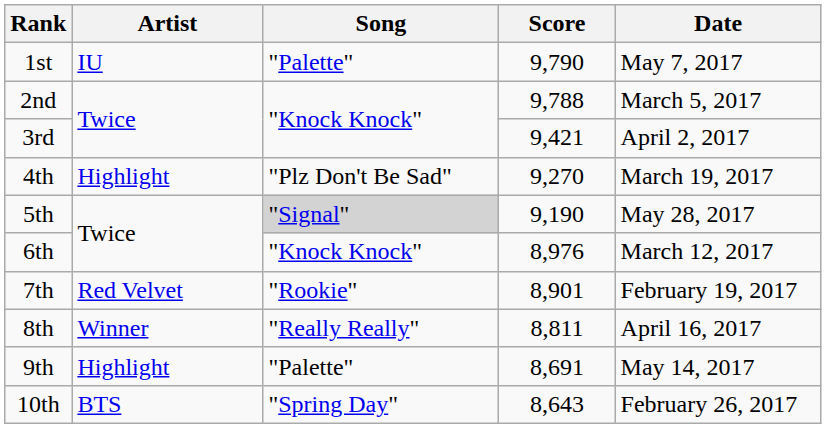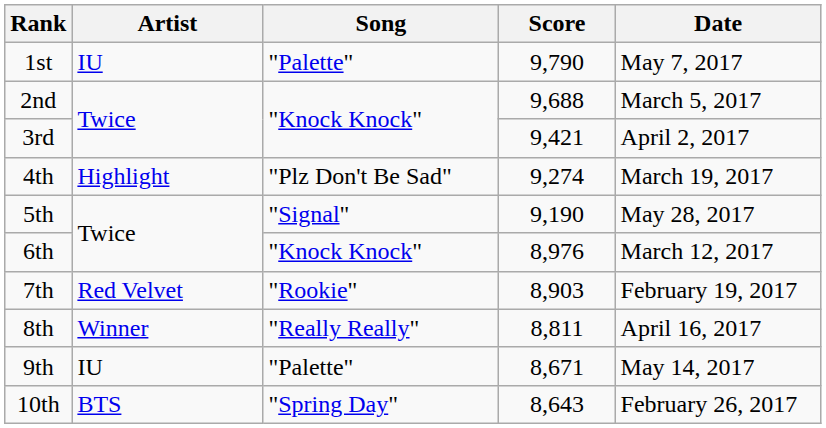 <table class="wikitable">
 <tr>
 <th>Rank</th>
 <th style="width:120px;">Artist</th>
 <th style="width:150px;">Song</th>
 <th style="width:70px;">Score</th>
 <th style="width:130px;">Date</th>
 </tr>
 <tr>
 <td style="text-align:center">1st</td>
 <td><a href='#'>IU</a></td>
 <td>"<a href='#'>Palette</a>"</td>
 <td style="text-align:center">9,790</td>
 <td>May 7, 2017</td>
 </tr>
 <tr>
 <td style="text-align:center">2nd</td>
 <td rowspan="2"><a href='#'>Twice</a></td>
 <td rowspan="2">"<a href='#'>Knock Knock</a>"</td>
-<td style="text-align:center">9,788</td>
+<td style="text-align:center">9,688</td>
 <td>March 5, 2017</td>
 </tr>
 <tr>
 <td style="text-align:center">3rd</td>
 <td style="text-align:center">9,421</td>
 <td>April 2, 2017</td>
 </tr>
 <tr>
 <td style="text-align:center">4th</td>
 <td><a href='#'>Highlight</a></td>
 <td>"Plz Don't Be Sad"</td>
-<td style="text-align:center">9,270</td>
+<td style="text-align:center">9,274</td>
 <td>March 19, 2017</td>
 </tr>
 <tr>
 <td style="text-align:center">5th</td>
 <td rowspan="2">Twice</td>
-<td style="background: lightgrey;">"<a href='#'>Signal</a>"</td>
+<td>"<a href='#'>Signal</a>"</td>
 <td style="text-align:center">9,190</td>
 <td>May 28, 2017</td>
 </tr>
 <tr>
 <td style="text-align:center">6th</td>
 <td>"<a href='#'>Knock Knock</a>"</td>
 <td style="text-align:center">8,976</td>
 <td>March 12, 2017</td>
 </tr>
 <tr>
 <td style="text-align:center">7th</td>
 <td><a href='#'>Red Velvet</a></td>
 <td>"<a href='#'>Rookie</a>"</td>
-<td style="text-align:center">8,901</td>
+<td style="text-align:center">8,903</td>
 <td>February 19, 2017</td>
 </tr>
 <tr>
 <td style="text-align:center">8th</td>
 <td><a href='#'>Winner</a></td>
 <td>"<a href='#'>Really Really</a>"</td>
 <td style="text-align:center">8,811</td>
 <td>April 16, 2017</td>
 </tr>
 <tr>
 <td style="text-align:center">9th</td>
-<td><a href='#'>Highlight</a></td>
+<td>IU</td>
 <td>"Palette"</td>
-<td style="text-align:center">8,691</td>
+<td style="text-align:center">8,671</td>
 <td>May 14, 2017</td>
 </tr>
 <tr>
 <td style="text-align:center">10th</td>
 <td><a href='#'>BTS</a></td>
 <td>"<a href='#'>Spring Day</a>"</td>
 <td style="text-align:center">8,643</td>
 <td>February 26, 2017</td>
 </tr>
 </table>
